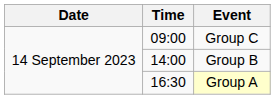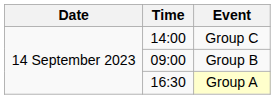 <table class = "wikitable" style="text-align:center;">
 <tr>
 <th width=150>Date</th>
 <th width=50>Time</th>
 <th width=80>Event</th>
 </tr>
 <tr>
 <td rowspan=3>14 September 2023</td>
-<td>09:00</td>
+<td>14:00</td>
 <td>Group C</td>
 </tr>
 <tr>
-<td>14:00</td>
+<td>09:00</td>
 <td>Group B</td>
 </tr>
 <tr>
 <td>16:30</td>
 <td bgcolor=ffffcc>Group A</td>
 </tr>
 </table>
